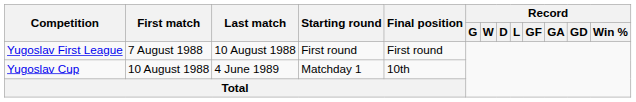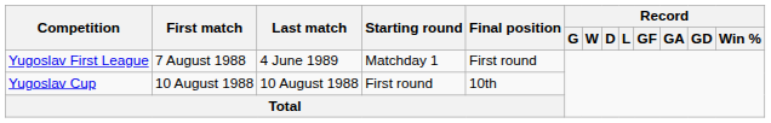 <table class="wikitable" style="text-align: center">
 <tr>
 <th rowspan="2">Competition</th>
 <th rowspan="2">First match</th>
 <th rowspan="2">Last match</th>
 <th rowspan="2">Starting round</th>
 <th rowspan="2">Final position</th>
 <th colspan="8">Record</th>
 </tr>
 <tr>
 <th>G</th>
 <th>W</th>
 <th>D</th>
 <th>L</th>
 <th>GF</th>
 <th>GA</th>
 <th>GD</th>
 <th>Win %</th>
 </tr>
 <tr>
 <td align=left><a href='#'>Yugoslav First League</a></td>
 <td align=left>7 August 1988</td>
-<td align=left>10 August 1988</td>
-<td align=left>First round</td>
+<td align=left>4 June 1989</td>
+<td align=left>Matchday 1</td>
 <td align=left>First round<br></td>
 </tr>
 <tr>
 <td align=left><a href='#'>Yugoslav Cup</a></td>
 <td align=left>10 August 1988</td>
-<td align=left>4 June 1989</td>
-<td align=left>Matchday 1</td>
+<td align=left>10 August 1988</td>
+<td align=left>First round</td>
 <td align=left>10th<br></td>
 </tr>
 <tr>
 <th colspan="5">Total<br></th>
 </tr>
 </table>
